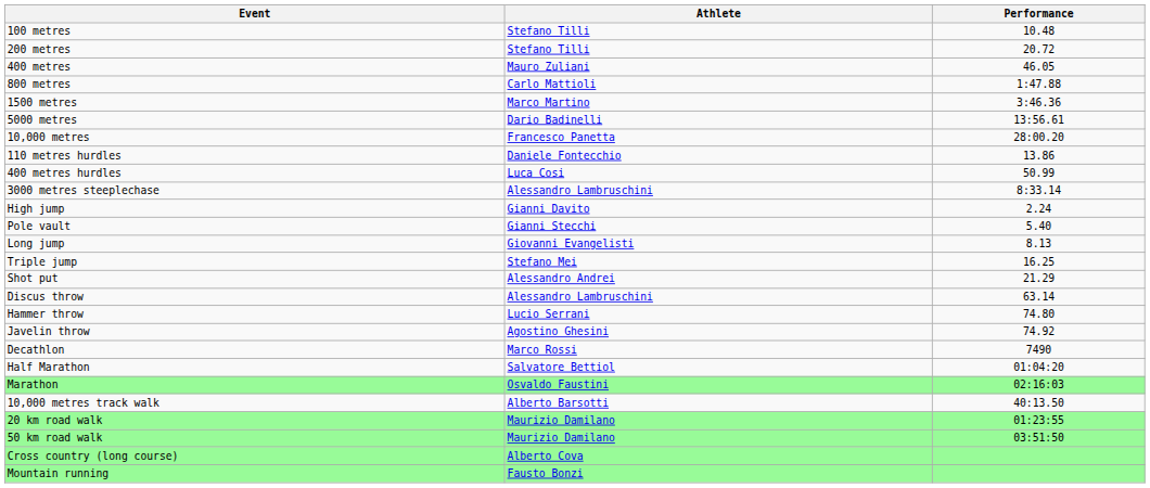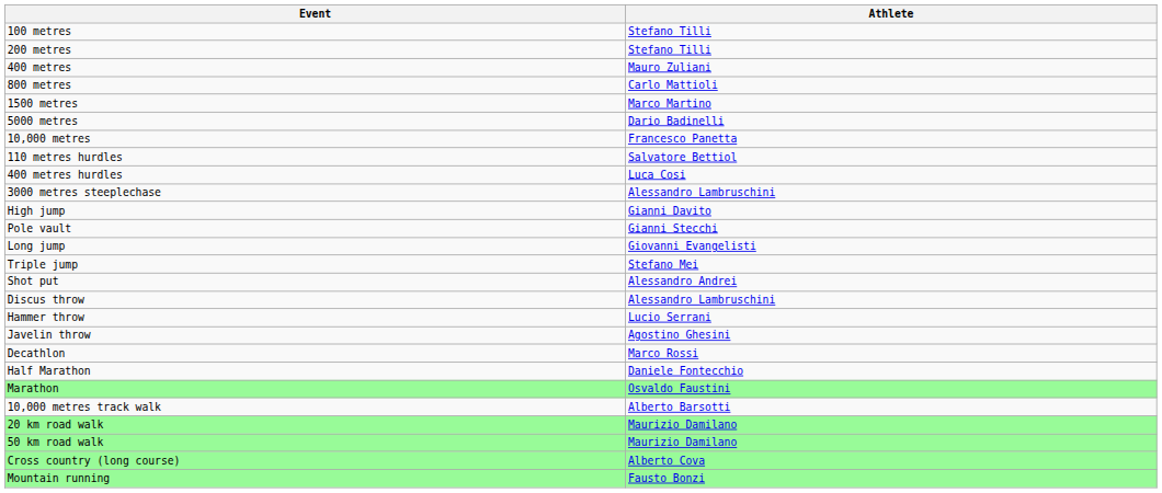 <table class="wikitable" width=80% style="font-size:90%; text-align:left;">
 <tr>
 <th>Event</th>
 <th>Athlete</th>
-<th>Performance</th>
 </tr>
 <tr>
 <td>100 metres</td>
 <td><a href='#'>Stefano Tilli</a></td>
-<td align=center>10.48</td>
 </tr>
 <tr>
 <td>200 metres</td>
 <td><a href='#'>Stefano Tilli</a></td>
-<td align=center>20.72</td>
 </tr>
 <tr>
 <td>400 metres</td>
 <td><a href='#'>Mauro Zuliani</a></td>
-<td align=center>46.05</td>
 </tr>
 <tr>
 <td>800 metres</td>
 <td><a href='#'>Carlo Mattioli</a></td>
-<td align=center>1:47.88</td>
 </tr>
 <tr>
 <td>1500 metres</td>
 <td><a href='#'>Marco Martino</a></td>
-<td align=center>3:46.36</td>
 </tr>
 <tr>
 <td>5000 metres</td>
 <td><a href='#'>Dario Badinelli</a></td>
-<td align=center>13:56.61</td>
 </tr>
 <tr>
 <td>10,000 metres</td>
 <td><a href='#'>Francesco Panetta</a></td>
-<td align=center>28:00.20</td>
 </tr>
 <tr>
 <td>110 metres hurdles</td>
-<td><a href='#'>Daniele Fontecchio</a></td>
-<td align=center>13.86</td>
+<td><a href='#'>Salvatore Bettiol</a></td>
 </tr>
 <tr>
 <td>400 metres hurdles</td>
 <td><a href='#'>Luca Cosi</a></td>
-<td align=center>50.99</td>
 </tr>
 <tr>
 <td>3000 metres steeplechase</td>
 <td><a href='#'>Alessandro Lambruschini</a></td>
-<td align=center>8:33.14</td>
 </tr>
 <tr>
 <td>High jump</td>
 <td><a href='#'>Gianni Davito</a></td>
-<td align=center>2.24</td>
 </tr>
 <tr>
 <td>Pole vault</td>
 <td><a href='#'>Gianni Stecchi</a></td>
-<td align=center>5.40</td>
 </tr>
 <tr>
 <td>Long jump</td>
 <td><a href='#'>Giovanni Evangelisti</a></td>
-<td align=center>8.13</td>
 </tr>
 <tr>
 <td>Triple jump</td>
 <td><a href='#'>Stefano Mei</a></td>
-<td align=center>16.25</td>
 </tr>
 <tr>
 <td>Shot put</td>
 <td><a href='#'>Alessandro Andrei</a></td>
-<td align=center>21.29</td>
 </tr>
 <tr>
 <td>Discus throw</td>
 <td><a href='#'>Alessandro Lambruschini</a></td>
-<td align=center>63.14</td>
 </tr>
 <tr>
 <td>Hammer throw</td>
 <td><a href='#'>Lucio Serrani</a></td>
-<td align=center>74.80</td>
 </tr>
 <tr>
 <td>Javelin throw</td>
 <td><a href='#'>Agostino Ghesini</a></td>
-<td align=center>74.92</td>
 </tr>
 <tr>
 <td>Decathlon</td>
 <td><a href='#'>Marco Rossi</a></td>
-<td align=center>7490</td>
 </tr>
 <tr>
 <td>Half Marathon</td>
-<td><a href='#'>Salvatore Bettiol</a></td>
-<td align=center>01:04:20</td>
+<td><a href='#'>Daniele Fontecchio</a></td>
 </tr>
 <tr bgcolor=palegreen>
 <td>Marathon</td>
 <td><a href='#'>Osvaldo Faustini</a></td>
-<td align=center>02:16:03</td>
 </tr>
 <tr>
 <td>10,000 metres track walk</td>
 <td><a href='#'>Alberto Barsotti</a></td>
-<td align=center>40:13.50</td>
 </tr>
 <tr bgcolor=palegreen>
 <td>20 km road walk</td>
 <td><a href='#'>Maurizio Damilano</a></td>
-<td align=center>01:23:55</td>
 </tr>
 <tr bgcolor=palegreen>
 <td>50 km road walk</td>
 <td><a href='#'>Maurizio Damilano</a></td>
-<td align=center>03:51:50</td>
 </tr>
 <tr bgcolor=palegreen>
 <td>Cross country (long course)</td>
 <td><a href='#'>Alberto Cova</a></td>
-<td align=center></td>
 </tr>
 <tr bgcolor=palegreen>
 <td>Mountain running</td>
 <td><a href='#'>Fausto Bonzi</a></td>
-<td align=center></td>
 </tr>
 </table>
